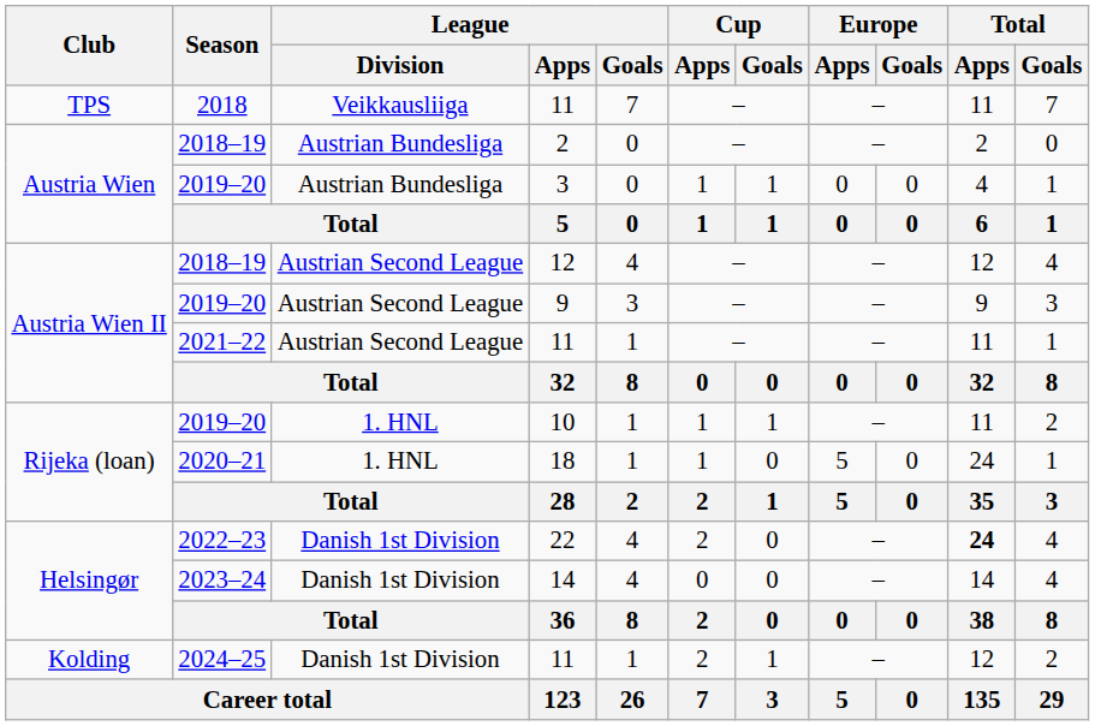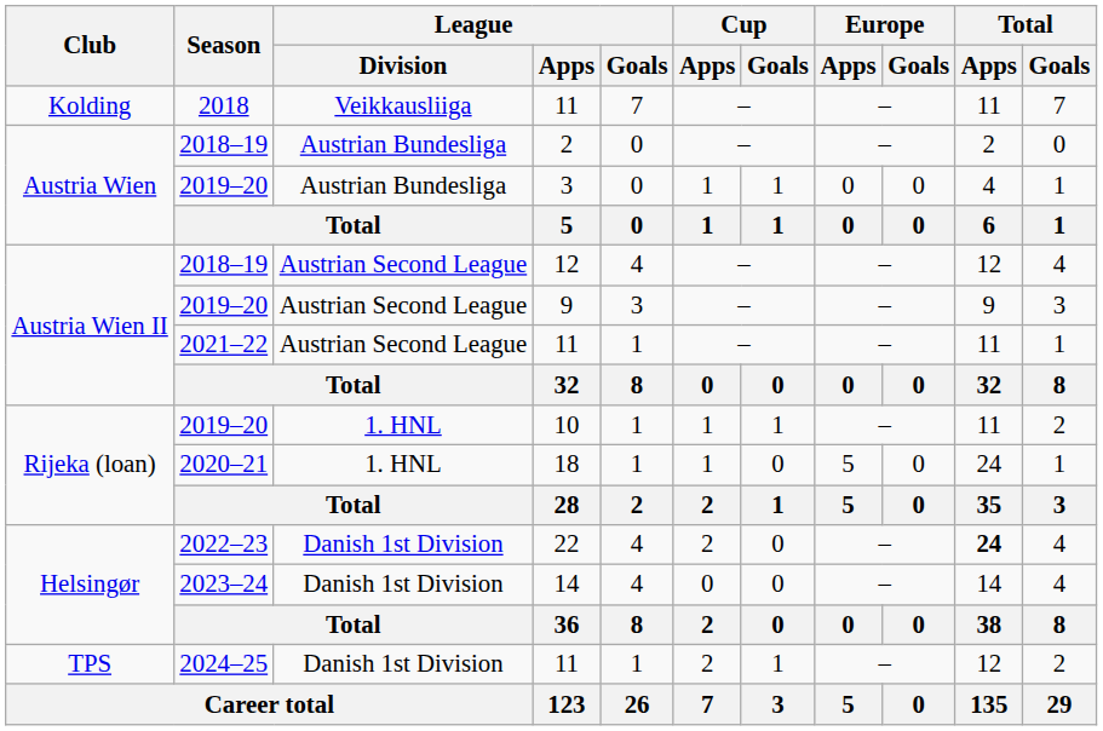 <table class="wikitable" style="text-align:center">
 <tr>
 <th rowspan="2">Club</th>
 <th rowspan="2">Season</th>
 <th colspan="3">League</th>
 <th colspan="2">Cup</th>
 <th colspan="2">Europe</th>
 <th colspan="2">Total</th>
 </tr>
 <tr>
 <th>Division</th>
 <th>Apps</th>
 <th>Goals</th>
 <th>Apps</th>
 <th>Goals</th>
 <th>Apps</th>
 <th>Goals</th>
 <th>Apps</th>
 <th>Goals</th>
 </tr>
 <tr>
-<td><a href='#'>TPS</a></td>
+<td><a href='#'>Kolding</a></td>
 <td><a href='#'>2018</a></td>
 <td><a href='#'>Veikkausliiga</a></td>
 <td>11</td>
 <td>7</td>
 <td colspan=2>–</td>
 <td colspan=2>–</td>
 <td>11</td>
 <td>7</td>
 </tr>
 <tr>
 <td rowspan=3><a href='#'>Austria Wien</a></td>
 <td><a href='#'>2018–19</a></td>
 <td><a href='#'>Austrian Bundesliga</a></td>
 <td>2</td>
 <td>0</td>
 <td colspan=2>–</td>
 <td colspan=2>–</td>
 <td>2</td>
 <td>0</td>
 </tr>
 <tr>
 <td><a href='#'>2019–20</a></td>
 <td>Austrian Bundesliga</td>
 <td>3</td>
 <td>0</td>
 <td>1</td>
 <td>1</td>
 <td>0</td>
 <td>0</td>
 <td>4</td>
 <td>1</td>
 </tr>
 <tr>
 <th colspan=2>Total</th>
 <th>5</th>
 <th>0</th>
 <th>1</th>
 <th>1</th>
 <th>0</th>
 <th>0</th>
 <th>6</th>
 <th>1</th>
 </tr>
 <tr>
 <td rowspan=4><a href='#'>Austria Wien II</a></td>
 <td><a href='#'>2018–19</a></td>
 <td><a href='#'>Austrian Second League</a></td>
 <td>12</td>
 <td>4</td>
 <td colspan=2>–</td>
 <td colspan=2>–</td>
 <td>12</td>
 <td>4</td>
 </tr>
 <tr>
 <td><a href='#'>2019–20</a></td>
 <td>Austrian Second League</td>
 <td>9</td>
 <td>3</td>
 <td colspan=2>–</td>
 <td colspan=2>–</td>
 <td>9</td>
 <td>3</td>
 </tr>
 <tr>
 <td><a href='#'>2021–22</a></td>
 <td>Austrian Second League</td>
 <td>11</td>
 <td>1</td>
 <td colspan=2>–</td>
 <td colspan=2>–</td>
 <td>11</td>
 <td>1</td>
 </tr>
 <tr>
 <th colspan=2>Total</th>
 <th>32</th>
 <th>8</th>
 <th>0</th>
 <th>0</th>
 <th>0</th>
 <th>0</th>
 <th>32</th>
 <th>8</th>
 </tr>
 <tr>
 <td rowspan=3><a href='#'>Rijeka</a> (loan)</td>
 <td><a href='#'>2019–20</a></td>
 <td><a href='#'>1. HNL</a></td>
 <td>10</td>
 <td>1</td>
 <td>1</td>
 <td>1</td>
 <td colspan=2>–</td>
 <td>11</td>
 <td>2</td>
 </tr>
 <tr>
 <td><a href='#'>2020–21</a></td>
 <td>1. HNL</td>
 <td>18</td>
 <td>1</td>
 <td>1</td>
 <td>0</td>
 <td>5</td>
 <td>0</td>
 <td>24</td>
 <td>1</td>
 </tr>
 <tr>
 <th colspan=2>Total</th>
 <th>28</th>
 <th>2</th>
 <th>2</th>
 <th>1</th>
 <th>5</th>
 <th>0</th>
 <th>35</th>
 <th>3</th>
 </tr>
 <tr>
 <td rowspan=3><a href='#'>Helsingør</a></td>
 <td><a href='#'>2022–23</a></td>
 <td><a href='#'>Danish 1st Division</a></td>
 <td>22</td>
 <td>4</td>
 <td>2</td>
 <td>0</td>
 <td colspan=2>–</td>
 <td><strong>24</strong></td>
 <td>4</td>
 </tr>
 <tr>
 <td><a href='#'>2023–24</a></td>
 <td>Danish 1st Division</td>
 <td>14</td>
 <td>4</td>
 <td>0</td>
 <td>0</td>
 <td colspan=2>–</td>
 <td>14</td>
 <td>4</td>
 </tr>
 <tr>
 <th colspan=2>Total</th>
 <th>36</th>
 <th>8</th>
 <th>2</th>
 <th>0</th>
 <th>0</th>
 <th>0</th>
 <th>38</th>
 <th>8</th>
 </tr>
 <tr>
-<td><a href='#'>Kolding</a></td>
+<td><a href='#'>TPS</a></td>
 <td><a href='#'>2024–25</a></td>
 <td>Danish 1st Division</td>
 <td>11</td>
 <td>1</td>
 <td>2</td>
 <td>1</td>
 <td colspan=2>–</td>
 <td>12</td>
 <td>2</td>
 </tr>
 <tr>
 <th colspan="3">Career total</th>
 <th>123</th>
 <th>26</th>
 <th>7</th>
 <th>3</th>
 <th>5</th>
 <th>0</th>
 <th>135</th>
 <th>29</th>
 </tr>
 </table>
